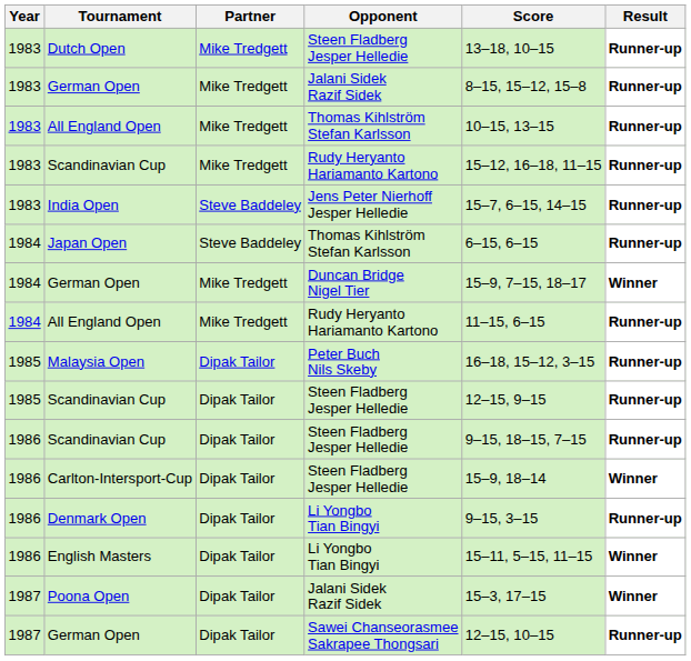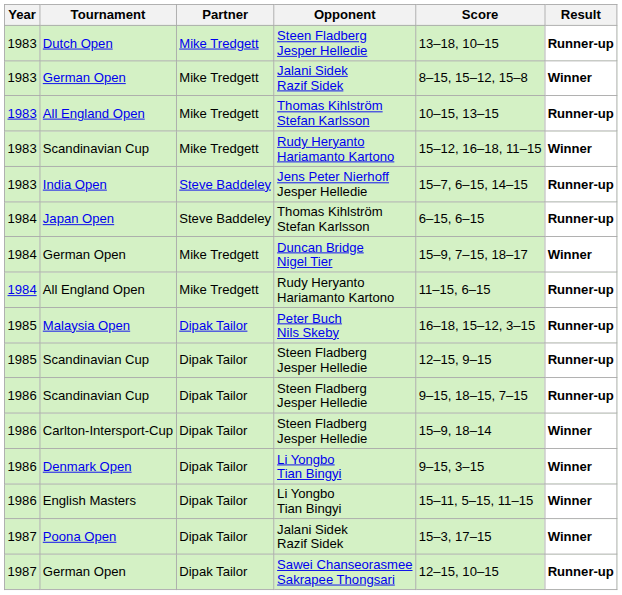 <table class="sortable wikitable" style="font-size: 90%;">
 <tr>
 <th>Year</th>
 <th>Tournament</th>
 <th>Partner</th>
 <th>Opponent</th>
 <th>Score</th>
 <th>Result</th>
 </tr>
 <tr style="background:#D4F1C5">
 <td align="center">1983</td>
 <td><a href='#'>Dutch Open</a></td>
 <td> <a href='#'>Mike Tredgett</a></td>
 <td> <a href='#'>Steen Fladberg</a> <br> <a href='#'>Jesper Helledie</a></td>
 <td>13–18, 10–15</td>
 <td style="text-align:left; background:white"> <strong>Runner-up</strong></td>
 </tr>
 <tr style="background:#D4F1C5">
 <td align="center">1983</td>
 <td><a href='#'>German Open</a></td>
 <td> Mike Tredgett</td>
 <td> <a href='#'>Jalani Sidek</a> <br> <a href='#'>Razif Sidek</a></td>
 <td>8–15, 15–12, 15–8</td>
-<td style="text-align:left; background:white"> <strong>Runner-up</strong></td>
+<td style="text-align:left; background:white"> <strong>Winner</strong></td>
 </tr>
 <tr style="background:#D4F1C5">
 <td align="center"><a href='#'>1983</a></td>
 <td><a href='#'>All England Open</a></td>
 <td> Mike Tredgett</td>
 <td> <a href='#'>Thomas Kihlström</a><br> <a href='#'>Stefan Karlsson</a></td>
 <td>10–15, 13–15</td>
 <td style="text-align:left; background:white"> <strong>Runner-up</strong></td>
 </tr>
 <tr style="background:#D4F1C5">
 <td align="center">1983</td>
 <td>Scandinavian Cup</td>
 <td> Mike Tredgett</td>
 <td> <a href='#'>Rudy Heryanto</a> <br> <a href='#'>Hariamanto Kartono</a></td>
 <td>15–12, 16–18, 11–15</td>
-<td style="text-align:left; background:white"> <strong>Runner-up</strong></td>
+<td style="text-align:left; background:white"> <strong>Winner</strong></td>
 </tr>
 <tr style="background:#D4F1C5">
 <td align="center">1983</td>
 <td><a href='#'>India Open</a></td>
 <td> <a href='#'>Steve Baddeley</a></td>
 <td> <a href='#'>Jens Peter Nierhoff</a> <br> Jesper Helledie</td>
 <td>15–7, 6–15, 14–15</td>
 <td style="text-align:left; background:white"> <strong>Runner-up</strong></td>
 </tr>
 <tr style="background:#D4F1C5">
 <td align="center">1984</td>
 <td><a href='#'>Japan Open</a></td>
 <td> Steve Baddeley</td>
 <td> Thomas Kihlström <br> Stefan Karlsson</td>
 <td>6–15, 6–15</td>
 <td style="text-align:left; background:white"> <strong>Runner-up</strong></td>
 </tr>
 <tr style="background:#D4F1C5">
 <td align="center">1984</td>
 <td>German Open</td>
 <td> Mike Tredgett</td>
 <td> <a href='#'>Duncan Bridge</a> <br> <a href='#'>Nigel Tier</a></td>
 <td>15–9, 7–15, 18–17</td>
 <td style="text-align:left; background:white"> <strong>Winner</strong></td>
 </tr>
 <tr style="background:#D4F1C5">
 <td align="center"><a href='#'>1984</a></td>
 <td>All England Open</td>
 <td> Mike Tredgett</td>
 <td> Rudy Heryanto <br> Hariamanto Kartono</td>
 <td>11–15, 6–15</td>
 <td style="text-align:left; background:white"> <strong>Runner-up</strong></td>
 </tr>
 <tr style="background:#D4F1C5">
 <td align="center">1985</td>
 <td><a href='#'>Malaysia Open</a></td>
 <td> <a href='#'>Dipak Tailor</a></td>
 <td> <a href='#'>Peter Buch</a> <br> <a href='#'>Nils Skeby</a></td>
 <td>16–18, 15–12, 3–15</td>
 <td style="text-align:left; background:white"> <strong>Runner-up</strong></td>
 </tr>
 <tr style="background:#D4F1C5">
 <td align="center">1985</td>
 <td>Scandinavian Cup</td>
 <td> Dipak Tailor</td>
 <td> Steen Fladberg <br> Jesper Helledie</td>
 <td>12–15, 9–15</td>
 <td style="text-align:left; background:white"> <strong>Runner-up</strong></td>
 </tr>
 <tr style="background:#D4F1C5">
 <td align="center">1986</td>
 <td>Scandinavian Cup</td>
 <td> Dipak Tailor</td>
 <td> Steen Fladberg <br> Jesper Helledie</td>
 <td>9–15, 18–15, 7–15</td>
 <td style="text-align:left; background:white"> <strong>Runner-up</strong></td>
 </tr>
 <tr style="background:#D4F1C5">
 <td align="center">1986</td>
 <td>Carlton-Intersport-Cup</td>
 <td> Dipak Tailor</td>
 <td> Steen Fladberg <br> Jesper Helledie</td>
 <td>15–9, 18–14</td>
 <td style="text-align:left; background:white"> <strong>Winner</strong></td>
 </tr>
 <tr style="background:#D4F1C5">
 <td align="center">1986</td>
 <td><a href='#'>Denmark Open</a></td>
 <td> Dipak Tailor</td>
 <td> <a href='#'>Li Yongbo</a> <br> <a href='#'>Tian Bingyi</a></td>
 <td>9–15, 3–15</td>
-<td style="text-align:left; background:white"> <strong>Runner-up</strong></td>
+<td style="text-align:left; background:white"> <strong>Winner</strong></td>
 </tr>
 <tr style="background:#D4F1C5">
 <td align="center">1986</td>
 <td>English Masters</td>
 <td> Dipak Tailor</td>
 <td> Li Yongbo <br> Tian Bingyi</td>
 <td>15–11, 5–15, 11–15</td>
 <td style="text-align:left; background:white"> <strong>Winner</strong></td>
 </tr>
 <tr style="background:#D4F1C5">
 <td align="center">1987</td>
 <td><a href='#'>Poona Open</a></td>
 <td> Dipak Tailor</td>
 <td> Jalani Sidek <br> Razif Sidek</td>
 <td>15–3, 17–15</td>
 <td style="text-align:left; background:white"> <strong>Winner</strong></td>
 </tr>
 <tr style="background:#D4F1C5">
 <td align="center">1987</td>
 <td>German Open</td>
 <td> Dipak Tailor</td>
 <td> <a href='#'>Sawei Chanseorasmee</a> <br> <a href='#'>Sakrapee Thongsari</a></td>
 <td>12–15, 10–15</td>
 <td style="text-align:left; background:white"> <strong>Runner-up</strong></td>
 </tr>
 </table>
